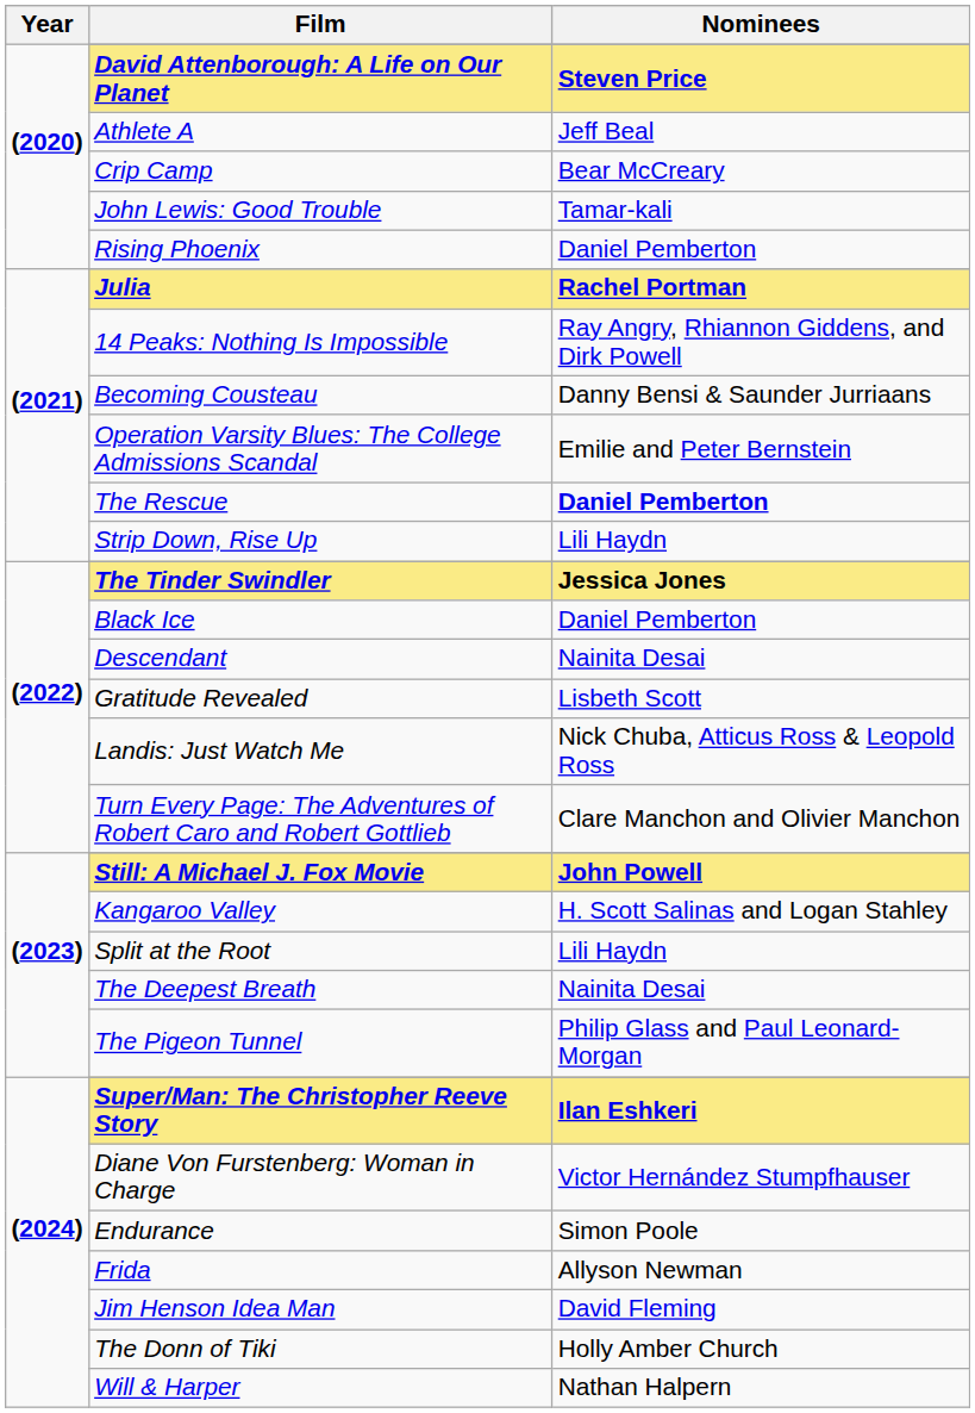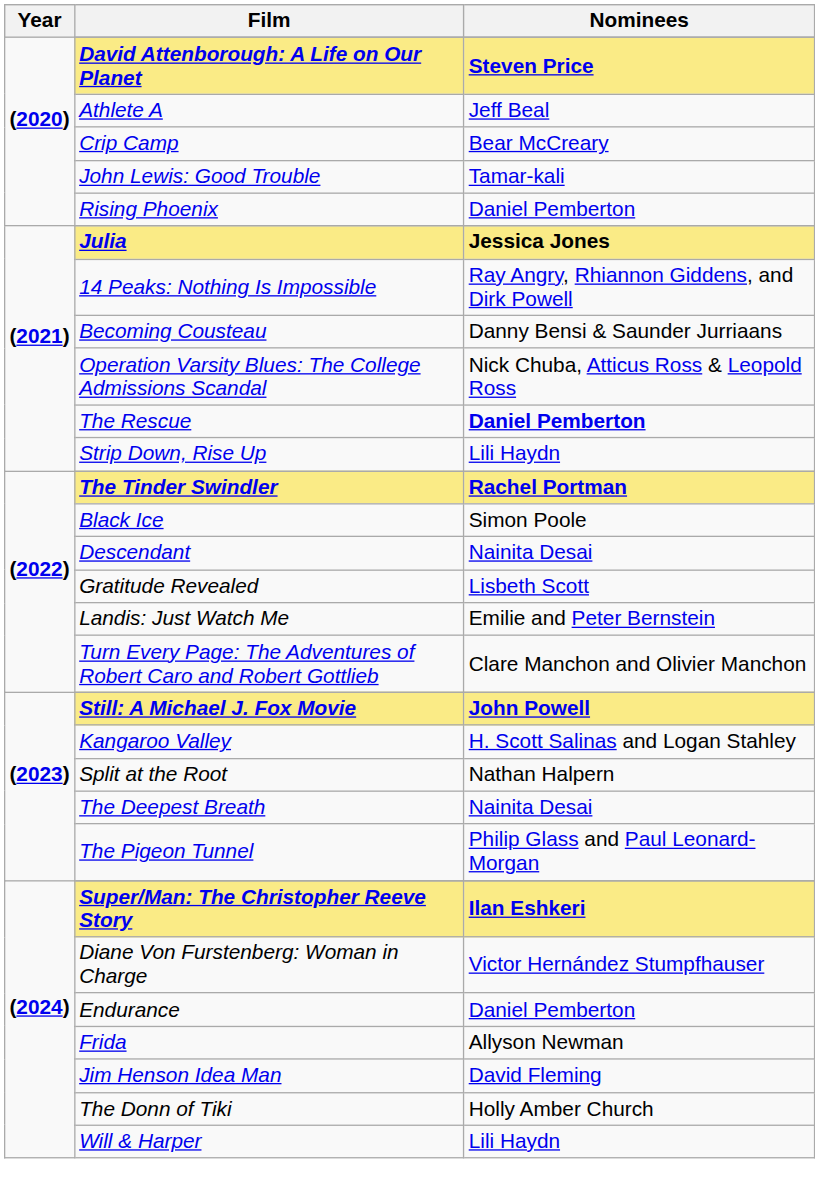 <table class="wikitable" style="width:100%">
 <tr bgcolor="#bebebe">
 <th width="5%">Year</th>
 <th width="50%">Film</th>
 <th width="45%">Nominees</th>
 </tr>
 <tr>
 <td rowspan=6 style="text-align:center"><strong>(<a href='#'>2020</a>)</strong><br> <br> </td>
 </tr>
 <tr style="background:#FAEB86">
 <td><strong><em><a href='#'>David Attenborough: A Life on Our Planet</a></em></strong></td>
 <td><strong><a href='#'>Steven Price</a></strong></td>
 </tr>
 <tr>
 <td><em><a href='#'>Athlete A</a></em></td>
 <td><a href='#'>Jeff Beal</a></td>
 </tr>
 <tr>
 <td><em><a href='#'>Crip Camp</a></em></td>
 <td><a href='#'>Bear McCreary</a></td>
 </tr>
 <tr>
 <td><em><a href='#'>John Lewis: Good Trouble</a></em></td>
 <td><a href='#'>Tamar-kali</a></td>
 </tr>
 <tr>
 <td><em><a href='#'>Rising Phoenix</a></em></td>
 <td><a href='#'>Daniel Pemberton</a></td>
 </tr>
 <tr>
 <td rowspan=7 style="text-align:center"><strong>(<a href='#'>2021</a>)</strong><br> <br></td>
 </tr>
 <tr style="background:#FAEB86">
 <td><strong><em><a href='#'>Julia</a></em></strong></td>
-<td><strong><a href='#'>Rachel Portman</a></strong></td>
+<td><strong>Jessica Jones</strong></td>
 </tr>
 <tr>
 <td><em><a href='#'>14 Peaks: Nothing Is Impossible</a></em></td>
 <td><a href='#'>Ray Angry</a>, <a href='#'>Rhiannon Giddens</a>, and <a href='#'>Dirk Powell</a></td>
 </tr>
 <tr>
 <td><em><a href='#'>Becoming Cousteau</a></em></td>
 <td>Danny Bensi & Saunder Jurriaans</td>
 </tr>
 <tr>
 <td><em><a href='#'>Operation Varsity Blues: The College Admissions Scandal</a></em></td>
-<td>Emilie and <a href='#'>Peter Bernstein</a></td>
+<td>Nick Chuba, <a href='#'>Atticus Ross</a> & <a href='#'>Leopold Ross</a></td>
 </tr>
 <tr>
 <td><em><a href='#'>The Rescue</a></em></td>
 <td><strong><a href='#'>Daniel Pemberton</a></strong></td>
 </tr>
 <tr>
 <td><em><a href='#'>Strip Down, Rise Up</a></em></td>
 <td><a href='#'>Lili Haydn</a></td>
 </tr>
 <tr>
 <td rowspan=7 style="text-align:center"><strong>(<a href='#'>2022</a>)</strong><br> <br></td>
 </tr>
 <tr style="background:#FAEB86">
 <td><strong><em><a href='#'>The Tinder Swindler</a></em></strong></td>
-<td><strong>Jessica Jones</strong></td>
+<td><strong><a href='#'>Rachel Portman</a></strong></td>
 </tr>
 <tr>
 <td><em><a href='#'>Black Ice</a></em></td>
-<td><a href='#'>Daniel Pemberton</a></td>
+<td>Simon Poole</td>
 </tr>
 <tr>
 <td><em><a href='#'>Descendant</a></em></td>
 <td><a href='#'>Nainita Desai</a></td>
 </tr>
 <tr>
 <td><em>Gratitude Revealed</em></td>
 <td><a href='#'>Lisbeth Scott</a></td>
 </tr>
 <tr>
 <td><em>Landis: Just Watch Me</em></td>
-<td>Nick Chuba, <a href='#'>Atticus Ross</a> & <a href='#'>Leopold Ross</a></td>
+<td>Emilie and <a href='#'>Peter Bernstein</a></td>
 </tr>
 <tr>
 <td><em><a href='#'>Turn Every Page: The Adventures of Robert Caro and Robert Gottlieb</a></em></td>
 <td>Clare Manchon and Olivier Manchon</td>
 </tr>
 <tr>
 <td rowspan=6 style="text-align:center"><strong>(<a href='#'>2023</a>)</strong><br> <br></td>
 </tr>
 <tr style="background:#FAEB86">
 <td><strong><em><a href='#'>Still: A Michael J. Fox Movie</a></em></strong></td>
 <td><strong><a href='#'>John Powell</a></strong></td>
 </tr>
 <tr>
 <td><em><a href='#'>Kangaroo Valley</a></em></td>
 <td><a href='#'>H. Scott Salinas</a> and Logan Stahley</td>
 </tr>
 <tr>
 <td><em>Split at the Root</em></td>
-<td><a href='#'>Lili Haydn</a></td>
+<td>Nathan Halpern</td>
 </tr>
 <tr>
 <td><em><a href='#'>The Deepest Breath</a></em></td>
 <td><a href='#'>Nainita Desai</a></td>
 </tr>
 <tr>
 <td><em><a href='#'>The Pigeon Tunnel</a></em></td>
 <td><a href='#'>Philip Glass</a> and <a href='#'>Paul Leonard-Morgan</a></td>
 </tr>
 <tr>
 <td rowspan=8 style="text-align:center"><strong>(<a href='#'>2024</a>)</strong><br> <br></td>
 </tr>
 <tr style="background:#FAEB86">
 <td><strong><em><a href='#'>Super/Man: The Christopher Reeve Story</a></em></strong></td>
 <td><strong><a href='#'>Ilan Eshkeri</a></strong></td>
 </tr>
 <tr>
 <td><em>Diane Von Furstenberg: Woman in Charge</em></td>
 <td><a href='#'>Victor Hernández Stumpfhauser</a></td>
 </tr>
 <tr>
 <td><em>Endurance</em></td>
-<td>Simon Poole</td>
+<td><a href='#'>Daniel Pemberton</a></td>
 </tr>
 <tr>
 <td><em><a href='#'>Frida</a></em></td>
 <td>Allyson Newman</td>
 </tr>
 <tr>
 <td><em><a href='#'>Jim Henson Idea Man</a></em></td>
 <td><a href='#'>David Fleming</a></td>
 </tr>
 <tr>
 <td><em>The Donn of Tiki</em></td>
 <td>Holly Amber Church</td>
 </tr>
 <tr>
 <td><em><a href='#'>Will & Harper</a></em></td>
-<td>Nathan Halpern</td>
+<td><a href='#'>Lili Haydn</a></td>
 </tr>
 </table>
